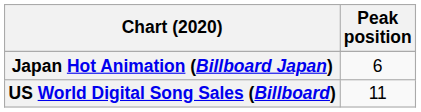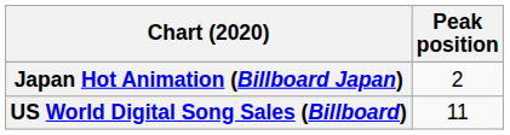 <table class="wikitable sortable plainrowheaders" style="text-align:center">
 <tr>
 <th scope="col">Chart (2020)</th>
 <th scope="col">Peak<br>position</th>
 </tr>
 <tr>
 </tr>
 <tr>
 </tr>
 <tr>
 </tr>
 <tr>
 <th scope="row">Japan <a href='#'>Hot Animation</a> (<em><a href='#'>Billboard Japan</a></em>)</th>
-<td>6</td>
+<td>2</td>
 </tr>
 <tr>
 <th scope="row">US <a href='#'>World Digital Song Sales</a> (<em><a href='#'>Billboard</a></em>)</th>
 <td>11</td>
 </tr>
 </table>
